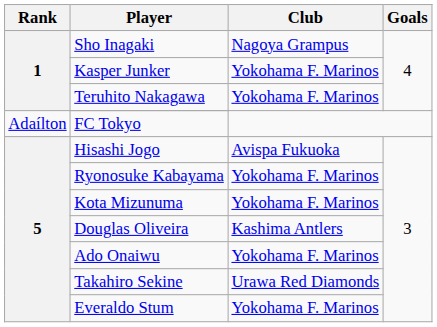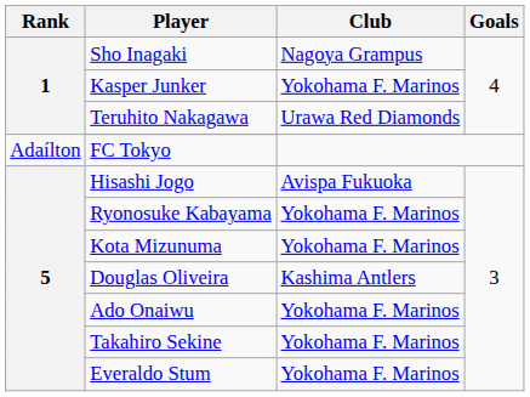 <table class="wikitable" style="text-align:center">
 <tr>
 <th>Rank</th>
 <th>Player</th>
 <th>Club</th>
 <th>Goals</th>
 </tr>
 <tr>
 <th rowspan=4>1</th>
 <td align="left"> <a href='#'>Sho Inagaki</a></td>
 <td align="left"><a href='#'>Nagoya Grampus</a></td>
 <td rowspan=4>4</td>
 </tr>
 <tr>
 <td align="left"> <a href='#'>Kasper Junker</a></td>
 <td align="left"><a href='#'>Yokohama F. Marinos</a></td>
 </tr>
 <tr>
 <td align="left"> <a href='#'>Teruhito Nakagawa</a></td>
-<td align="left"><a href='#'>Yokohama F. Marinos</a></td>
+<td align="left"><a href='#'>Urawa Red Diamonds</a></td>
 </tr>
 <tr>
 </tr>
 <tr>
 <td align="left"> <a href='#'>Adaílton</a></td>
 <td align="left"><a href='#'>FC Tokyo</a></td>
 </tr>
 <tr>
 <th rowspan=7>5</th>
 <td align="left"> <a href='#'>Hisashi Jogo</a></td>
 <td align="left"><a href='#'>Avispa Fukuoka</a></td>
 <td rowspan=7>3</td>
 </tr>
 <tr>
 <td align="left"> <a href='#'>Ryonosuke Kabayama</a></td>
 <td align="left"><a href='#'>Yokohama F. Marinos</a></td>
 </tr>
 <tr>
 <td align="left"> <a href='#'>Kota Mizunuma</a></td>
 <td align="left"><a href='#'>Yokohama F. Marinos</a></td>
 </tr>
 <tr>
 <td align="left"> <a href='#'>Douglas Oliveira</a></td>
 <td align="left"><a href='#'>Kashima Antlers</a></td>
 </tr>
 <tr>
 <td align="left"> <a href='#'>Ado Onaiwu</a></td>
 <td align="left"><a href='#'>Yokohama F. Marinos</a></td>
 </tr>
 <tr>
 <td align="left"> <a href='#'>Takahiro Sekine</a></td>
-<td align="left"><a href='#'>Urawa Red Diamonds</a></td>
+<td align="left"><a href='#'>Yokohama F. Marinos</a></td>
 </tr>
 <tr>
 <td align="left"> <a href='#'>Everaldo Stum</a></td>
 <td align="left"><a href='#'>Yokohama F. Marinos</a></td>
 </tr>
 </table>
